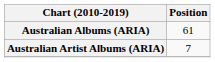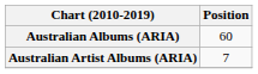 <table class="wikitable plainrowheaders" style="text-align:center">
 <tr>
 <th scope="col">Chart (2010-2019)</th>
 <th scope="col">Position</th>
 </tr>
 <tr>
 <th scope="row">Australian Albums (ARIA)</th>
-<td>61</td>
+<td>60</td>
 </tr>
 <tr>
 <th scope="row">Australian Artist Albums (ARIA)</th>
 <td>7</td>
 </tr>
 <tr>
 </tr>
 </table>
